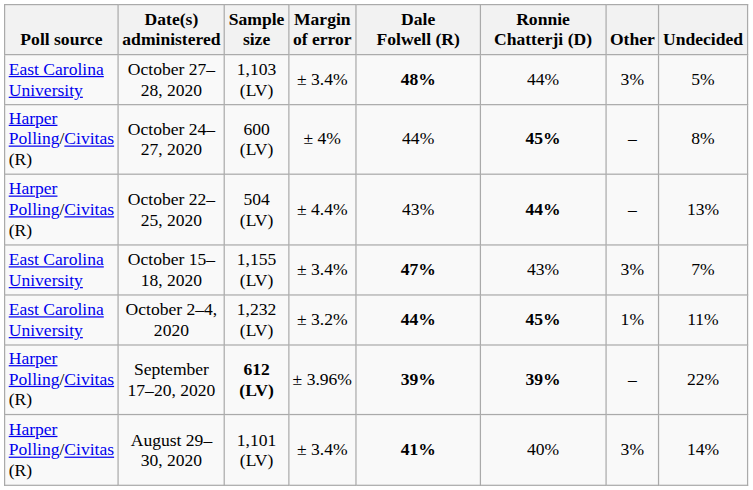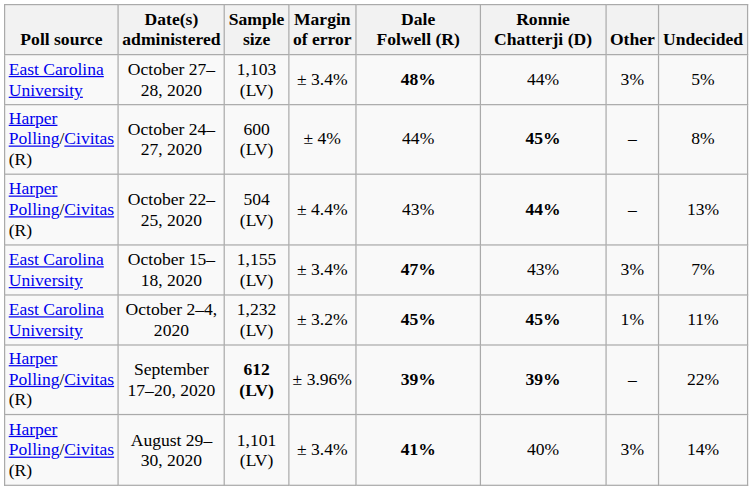 <table class="wikitable" style="font-size:90%;text-align:center;">
 <tr valign=bottom>
 <th>Poll source</th>
 <th>Date(s)<br>administered</th>
 <th>Sample<br>size</th>
 <th>Margin<br>of error</th>
 <th style="width:100px;">Dale<br>Folwell (R)</th>
 <th style="width:100px;">Ronnie<br>Chatterji (D)</th>
 <th>Other</th>
 <th>Undecided</th>
 </tr>
 <tr>
 <td style="text-align:left;"><a href='#'>East Carolina University</a></td>
 <td>October 27–28, 2020</td>
 <td>1,103 (LV)</td>
 <td>± 3.4%</td>
 <td><strong>48%</strong></td>
 <td>44%</td>
 <td>3%</td>
 <td>5%</td>
 </tr>
 <tr>
 <td style="text-align:left;"><a href='#'>Harper Polling</a>/<a href='#'>Civitas</a> (R)</td>
 <td>October 24–27, 2020</td>
 <td>600 (LV)</td>
 <td>± 4%</td>
 <td>44%</td>
 <td><strong>45%</strong></td>
 <td>–</td>
 <td>8%</td>
 </tr>
 <tr>
 <td style="text-align:left;"><a href='#'>Harper Polling</a>/<a href='#'>Civitas</a> (R)</td>
 <td>October 22–25, 2020</td>
 <td>504 (LV)</td>
 <td>± 4.4%</td>
 <td>43%</td>
 <td><strong>44%</strong></td>
 <td>–</td>
 <td>13%</td>
 </tr>
 <tr>
 <td style="text-align:left;"><a href='#'>East Carolina University</a></td>
 <td>October 15–18, 2020</td>
 <td>1,155 (LV)</td>
 <td>± 3.4%</td>
 <td><strong>47%</strong></td>
 <td>43%</td>
 <td>3%</td>
 <td>7%</td>
 </tr>
 <tr>
 <td style="text-align:left;"><a href='#'>East Carolina University</a></td>
 <td>October 2–4, 2020</td>
 <td>1,232 (LV)</td>
 <td>± 3.2%</td>
-<td><strong>44%</strong></td>
+<td><strong>45%</strong></td>
 <td><strong>45%</strong></td>
 <td>1%</td>
 <td>11%</td>
 </tr>
 <tr>
 <td style="text-align:left;"><a href='#'>Harper Polling</a>/<a href='#'>Civitas</a> (R)</td>
 <td>September 17–20, 2020</td>
 <td><strong>612 (LV)</strong></td>
 <td>± 3.96%</td>
 <td><strong>39%</strong></td>
 <td><strong>39%</strong></td>
 <td>–</td>
 <td>22%</td>
 </tr>
 <tr>
 <td style="text-align:left;"><a href='#'>Harper Polling</a>/<a href='#'>Civitas</a> (R)</td>
 <td>August 29–30, 2020</td>
 <td>1,101 (LV)</td>
 <td>± 3.4%</td>
 <td><strong>41%</strong></td>
 <td>40%</td>
 <td>3%</td>
 <td>14%</td>
 </tr>
 </table>
